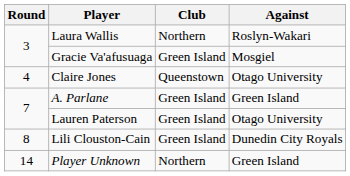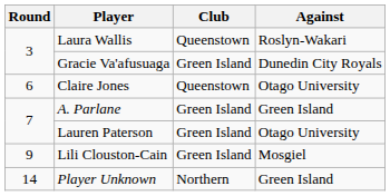 <table class="wikitable">
 <tr>
 <th>Round</th>
 <th>Player</th>
 <th>Club</th>
 <th>Against</th>
 </tr>
 <tr>
 <td style="text-align:center;" rowspan=2>3</td>
 <td>Laura Wallis</td>
-<td>Northern</td>
+<td>Queenstown</td>
 <td>Roslyn-Wakari</td>
 </tr>
 <tr>
 <td>Gracie Va'afusuaga</td>
 <td>Green Island</td>
-<td>Mosgiel</td>
+<td>Dunedin City Royals</td>
 </tr>
 <tr>
-<td style="text-align:center;">4</td>
+<td style="text-align:center;">6</td>
 <td>Claire Jones</td>
 <td>Queenstown</td>
 <td>Otago University</td>
 </tr>
 <tr>
 <td style="text-align:center;" rowspan=2>7</td>
 <td><em>A. Parlane</em></td>
 <td>Green Island</td>
 <td>Green Island</td>
 </tr>
 <tr>
 <td>Lauren Paterson</td>
 <td>Green Island</td>
 <td>Otago University</td>
 </tr>
 <tr>
-<td style="text-align:center;">8</td>
+<td style="text-align:center;">9</td>
 <td>Lili Clouston-Cain</td>
 <td>Green Island</td>
-<td>Dunedin City Royals</td>
+<td>Mosgiel</td>
 </tr>
 <tr>
 <td style="text-align:center;">14</td>
 <td><em>Player Unknown</em></td>
 <td>Northern</td>
 <td>Green Island</td>
 </tr>
 </table>
